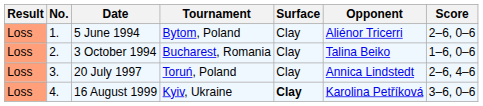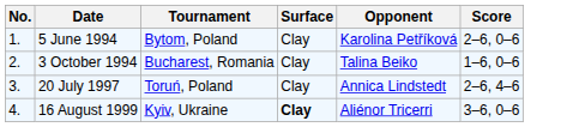 <table class="sortable wikitable" style=font-size:97%>
 <tr>
-<th>Result</th>
 <th>No.</th>
 <th>Date</th>
 <th>Tournament</th>
 <th>Surface</th>
 <th>Opponent</th>
 <th>Score</th>
 </tr>
 <tr bgcolor="#f0f8ff">
-<td style="background:#ffa07a;">Loss</td>
 <td>1.</td>
 <td>5 June 1994</td>
 <td><a href='#'>Bytom</a>, Poland</td>
 <td>Clay</td>
-<td> <a href='#'>Aliénor Tricerri</a></td>
+<td> <a href='#'>Karolina Petříková</a></td>
 <td>2–6, 0–6</td>
 </tr>
 <tr bgcolor="#f0f8ff">
-<td style="background:#ffa07a;">Loss</td>
 <td>2.</td>
 <td>3 October 1994</td>
 <td><a href='#'>Bucharest</a>, Romania</td>
 <td>Clay</td>
 <td> <a href='#'>Talina Beiko</a></td>
 <td>1–6, 0–6</td>
 </tr>
 <tr style="background:#f0f8ff;">
-<td style="background:#ffa07a;">Loss</td>
 <td>3.</td>
 <td>20 July 1997</td>
 <td><a href='#'>Toruń</a>, Poland</td>
 <td>Clay</td>
 <td> <a href='#'>Annica Lindstedt</a></td>
 <td>2–6, 4–6</td>
 </tr>
 <tr bgcolor="#f0f8ff">
-<td style="background:#ffa07a;">Loss</td>
 <td>4.</td>
 <td>16 August 1999</td>
 <td><a href='#'>Kyiv</a>, Ukraine</td>
 <td><strong>Clay</strong></td>
-<td> <a href='#'>Karolina Petříková</a></td>
+<td> <a href='#'>Aliénor Tricerri</a></td>
 <td>3–6, 0–6</td>
 </tr>
 </table>
